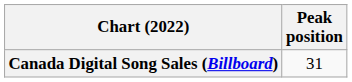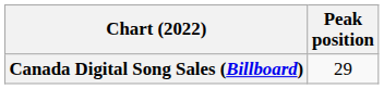 <table class="wikitable plainrowheaders" style="text-align:center">
 <tr>
 <th scope="col">Chart (2022)</th>
 <th scope="col">Peak<br>position</th>
 </tr>
 <tr>
 <th scope="row">Canada Digital Song Sales (<em><a href='#'>Billboard</a></em>)</th>
-<td>31</td>
+<td>29</td>
 </tr>
 </table>
